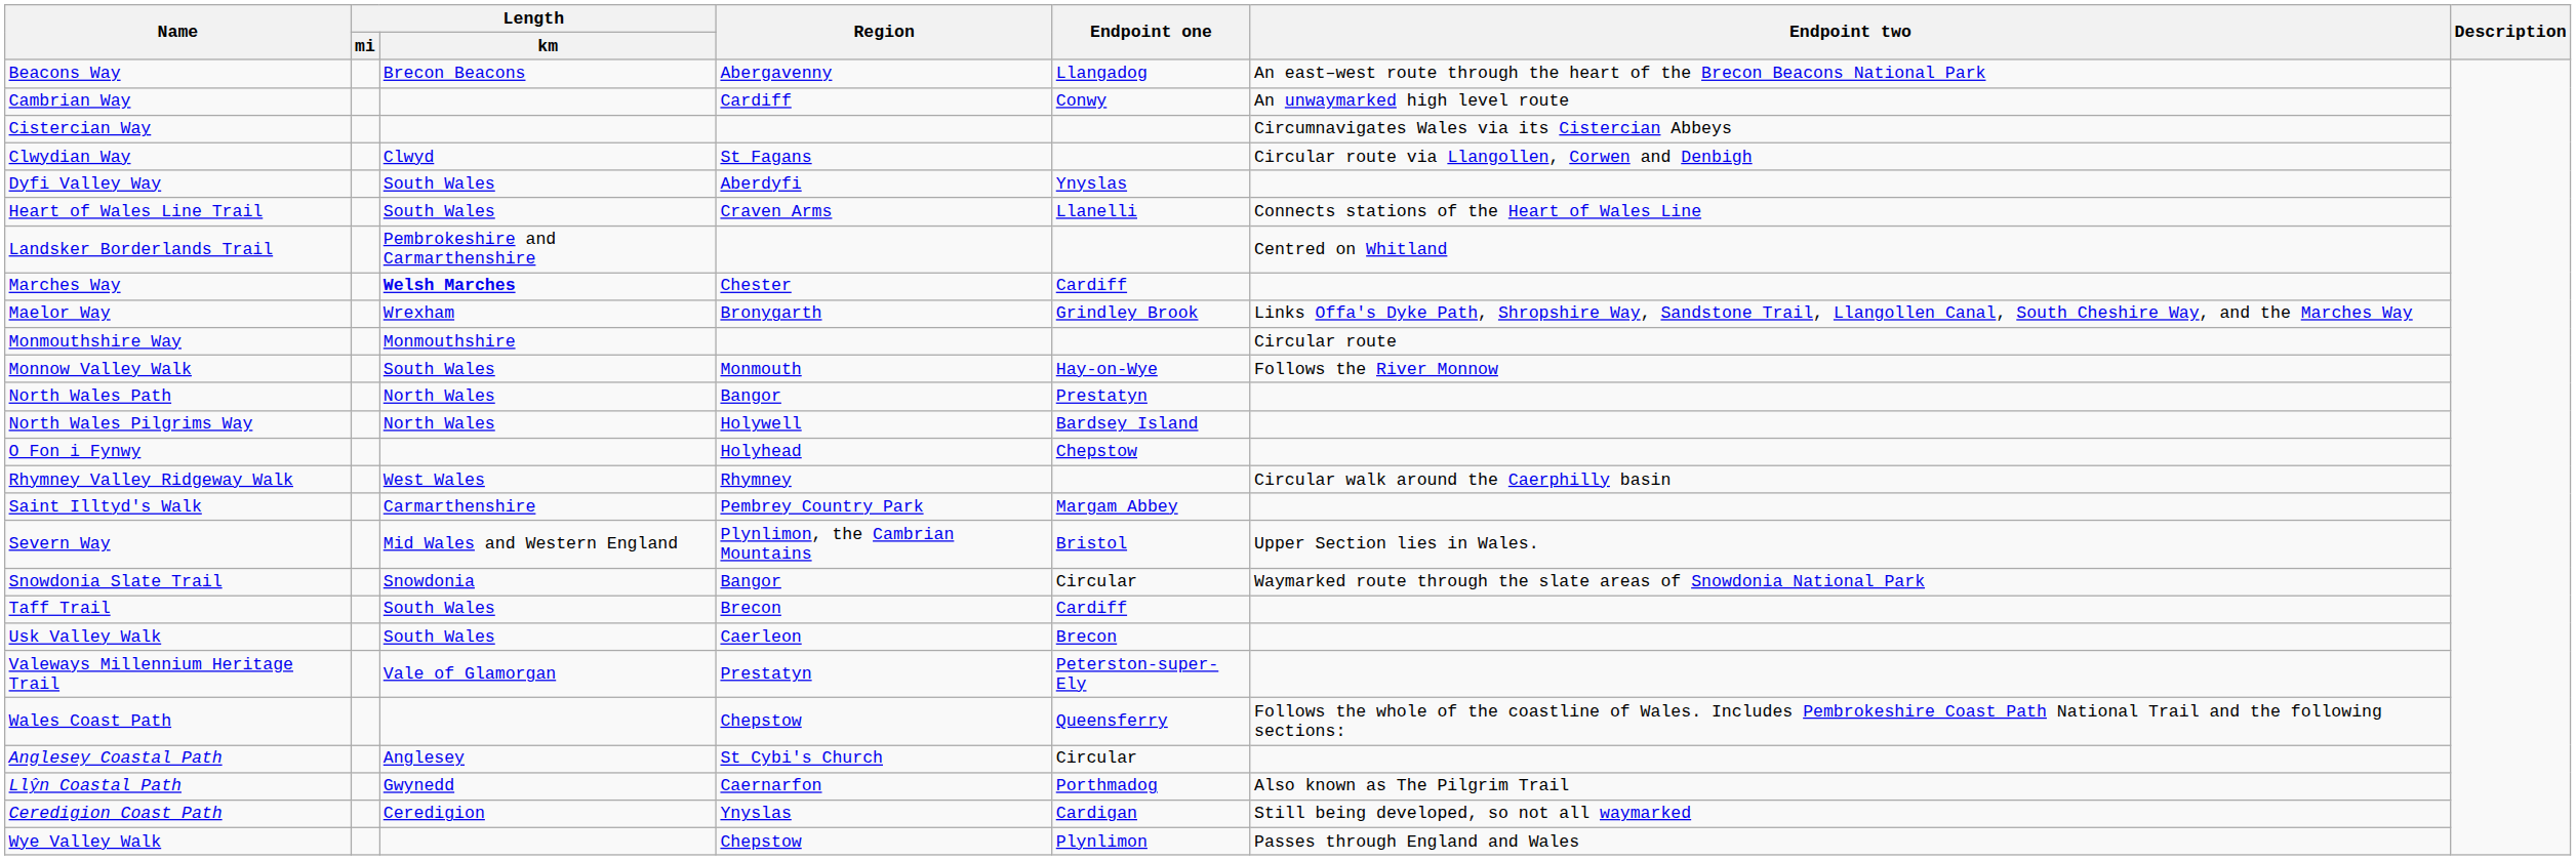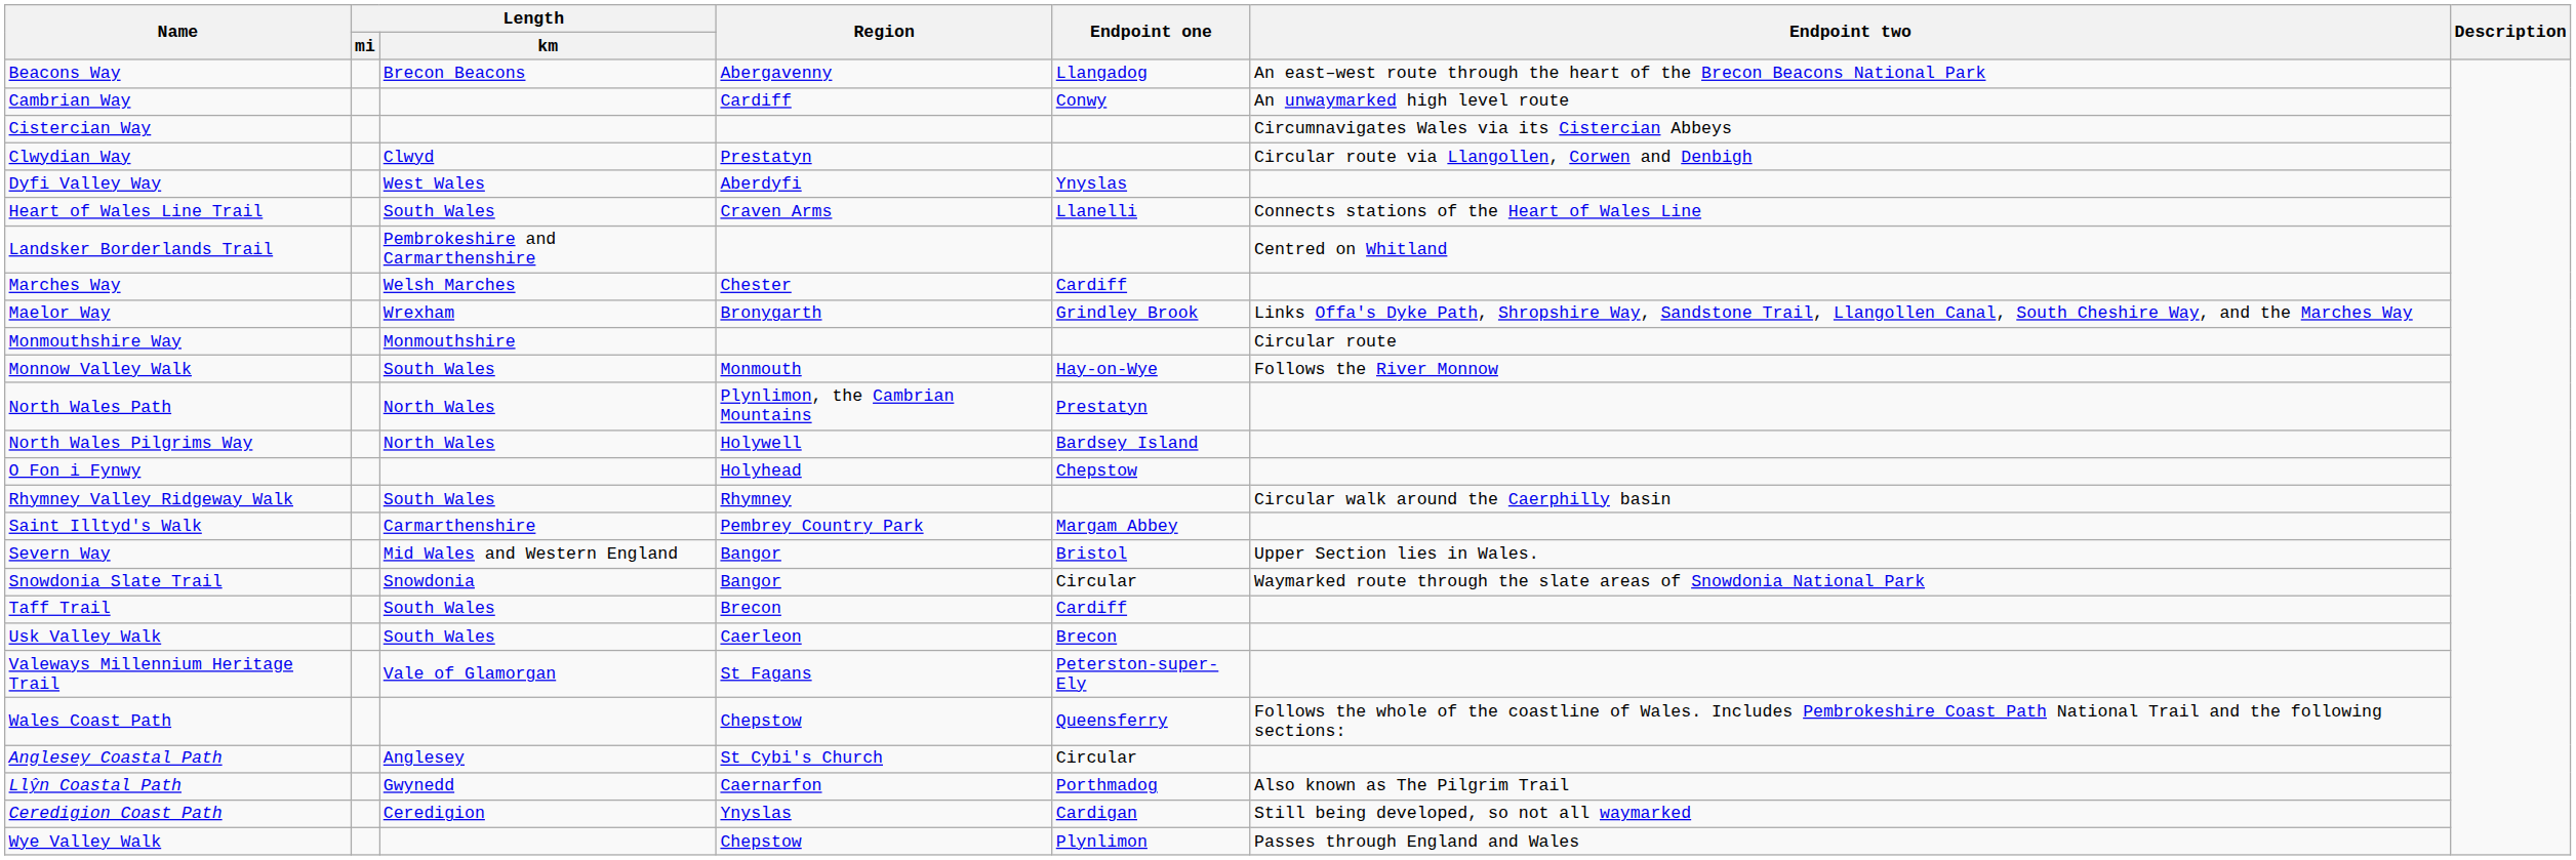 <table class="wikitable sortable">
 <tr>
 <th rowspan=2>Name</th>
 <th colspan=2>Length</th>
 <th rowspan=2>Region</th>
 <th rowspan=2>Endpoint one</th>
 <th rowspan=2>Endpoint two</th>
 <th rowspan=2>Description</th>
 </tr>
 <tr>
 <th>mi</th>
 <th>km</th>
 </tr>
 <tr>
 <td><a href='#'>Beacons Way</a></td>
 <td></td>
 <td><a href='#'>Brecon Beacons</a></td>
 <td><a href='#'>Abergavenny</a></td>
 <td><a href='#'>Llangadog</a></td>
 <td>An east–west route through the heart of the <a href='#'>Brecon Beacons National Park</a></td>
 </tr>
 <tr>
 <td><a href='#'>Cambrian Way</a></td>
 <td></td>
 <td></td>
 <td><a href='#'>Cardiff</a></td>
 <td><a href='#'>Conwy</a></td>
 <td>An <a href='#'>unwaymarked</a> high level route</td>
 </tr>
 <tr>
 <td><a href='#'>Cistercian Way</a></td>
 <td></td>
 <td></td>
 <td></td>
 <td></td>
 <td>Circumnavigates Wales via its <a href='#'>Cistercian</a> Abbeys</td>
 </tr>
 <tr>
 <td><a href='#'>Clwydian Way</a></td>
 <td></td>
 <td><a href='#'>Clwyd</a></td>
-<td><a href='#'>St Fagans</a></td>
+<td><a href='#'>Prestatyn</a></td>
 <td></td>
 <td>Circular route via <a href='#'>Llangollen</a>, <a href='#'>Corwen</a> and <a href='#'>Denbigh</a></td>
 </tr>
 <tr>
 <td><a href='#'>Dyfi Valley Way</a></td>
 <td></td>
-<td><a href='#'>South Wales</a></td>
+<td><a href='#'>West Wales</a></td>
 <td><a href='#'>Aberdyfi</a></td>
 <td><a href='#'>Ynyslas</a></td>
 <td></td>
 </tr>
 <tr>
 <td><a href='#'>Heart of Wales Line Trail</a></td>
 <td></td>
 <td><a href='#'>South Wales</a></td>
 <td><a href='#'>Craven Arms</a></td>
 <td><a href='#'>Llanelli</a></td>
 <td>Connects stations of the <a href='#'>Heart of Wales Line</a></td>
 </tr>
 <tr>
 <td><a href='#'>Landsker Borderlands Trail</a></td>
 <td></td>
 <td><a href='#'>Pembrokeshire</a> and <a href='#'>Carmarthenshire</a></td>
 <td></td>
 <td></td>
 <td>Centred on <a href='#'>Whitland</a></td>
 </tr>
 <tr>
 <td><a href='#'>Marches Way</a></td>
 <td></td>
-<td><strong><a href='#'>Welsh Marches</a></strong></td>
+<td><a href='#'>Welsh Marches</a></td>
 <td><a href='#'>Chester</a></td>
 <td><a href='#'>Cardiff</a></td>
 <td></td>
 </tr>
 <tr>
 <td><a href='#'>Maelor Way</a></td>
 <td></td>
 <td><a href='#'>Wrexham</a></td>
 <td><a href='#'>Bronygarth</a></td>
 <td><a href='#'>Grindley Brook</a></td>
 <td>Links <a href='#'>Offa's Dyke Path</a>, <a href='#'>Shropshire Way</a>, <a href='#'>Sandstone Trail</a>, <a href='#'>Llangollen Canal</a>, <a href='#'>South Cheshire Way</a>, and the <a href='#'>Marches Way</a></td>
 </tr>
 <tr>
 <td><a href='#'>Monmouthshire Way</a></td>
 <td></td>
 <td><a href='#'>Monmouthshire</a></td>
 <td></td>
 <td></td>
 <td>Circular route</td>
 </tr>
 <tr>
 <td><a href='#'>Monnow Valley Walk</a></td>
 <td></td>
 <td><a href='#'>South Wales</a></td>
 <td><a href='#'>Monmouth</a></td>
 <td><a href='#'>Hay-on-Wye</a></td>
 <td>Follows the <a href='#'>River Monnow</a></td>
 </tr>
 <tr>
 <td><a href='#'>North Wales Path</a></td>
 <td></td>
 <td><a href='#'>North Wales</a></td>
-<td><a href='#'>Bangor</a></td>
+<td><a href='#'>Plynlimon</a>, the <a href='#'>Cambrian Mountains</a></td>
 <td><a href='#'>Prestatyn</a></td>
 <td></td>
 </tr>
 <tr>
 <td><a href='#'>North Wales Pilgrims Way</a></td>
 <td></td>
 <td><a href='#'>North Wales</a></td>
 <td><a href='#'>Holywell</a></td>
 <td><a href='#'>Bardsey Island</a></td>
 <td></td>
 </tr>
 <tr>
 <td><a href='#'>O Fon i Fynwy</a></td>
 <td></td>
 <td></td>
 <td><a href='#'>Holyhead</a></td>
 <td><a href='#'>Chepstow</a></td>
 <td></td>
 </tr>
 <tr>
 <td><a href='#'>Rhymney Valley Ridgeway Walk</a></td>
 <td></td>
-<td><a href='#'>West Wales</a></td>
+<td><a href='#'>South Wales</a></td>
 <td><a href='#'>Rhymney</a></td>
 <td></td>
 <td>Circular walk around the <a href='#'>Caerphilly</a> basin</td>
 </tr>
 <tr>
 <td><a href='#'>Saint Illtyd's Walk</a></td>
 <td></td>
 <td><a href='#'>Carmarthenshire</a></td>
 <td><a href='#'>Pembrey Country Park</a></td>
 <td><a href='#'>Margam Abbey</a></td>
 <td></td>
 </tr>
 <tr>
 <td><a href='#'>Severn Way</a></td>
 <td></td>
 <td><a href='#'>Mid Wales</a> and Western England</td>
-<td><a href='#'>Plynlimon</a>, the <a href='#'>Cambrian Mountains</a></td>
+<td><a href='#'>Bangor</a></td>
 <td><a href='#'>Bristol</a></td>
 <td>Upper Section lies in Wales.</td>
 </tr>
 <tr>
 <td><a href='#'>Snowdonia Slate Trail</a></td>
 <td></td>
 <td><a href='#'>Snowdonia</a></td>
 <td><a href='#'>Bangor</a></td>
 <td>Circular</td>
 <td>Waymarked route through the slate areas of <a href='#'>Snowdonia National Park</a></td>
 </tr>
 <tr>
 <td><a href='#'>Taff Trail</a></td>
 <td></td>
 <td><a href='#'>South Wales</a></td>
 <td><a href='#'>Brecon</a></td>
 <td><a href='#'>Cardiff</a></td>
 <td></td>
 </tr>
 <tr>
 <td><a href='#'>Usk Valley Walk</a></td>
 <td></td>
 <td><a href='#'>South Wales</a></td>
 <td><a href='#'>Caerleon</a></td>
 <td><a href='#'>Brecon</a></td>
 <td></td>
 </tr>
 <tr>
 <td><a href='#'>Valeways Millennium Heritage Trail</a></td>
 <td></td>
 <td><a href='#'>Vale of Glamorgan</a></td>
-<td><a href='#'>Prestatyn</a></td>
+<td><a href='#'>St Fagans</a></td>
 <td><a href='#'>Peterston-super-Ely</a></td>
 <td></td>
 </tr>
 <tr>
 <td><a href='#'>Wales Coast Path</a></td>
 <td></td>
 <td></td>
 <td><a href='#'>Chepstow</a></td>
 <td><a href='#'>Queensferry</a></td>
 <td>Follows the whole of the coastline of Wales.  Includes <a href='#'>Pembrokeshire Coast Path</a> National Trail and the following sections:</td>
 </tr>
 <tr>
 <td><em><a href='#'>Anglesey Coastal Path</a> </em></td>
 <td></td>
 <td><a href='#'>Anglesey</a></td>
 <td><a href='#'>St Cybi's Church</a></td>
 <td>Circular</td>
 <td></td>
 </tr>
 <tr>
 <td><em><a href='#'>Llŷn Coastal Path</a> </em></td>
 <td></td>
 <td><a href='#'>Gwynedd</a></td>
 <td><a href='#'>Caernarfon</a></td>
 <td><a href='#'>Porthmadog</a></td>
 <td>Also known as The Pilgrim Trail</td>
 </tr>
 <tr>
 <td><em><a href='#'>Ceredigion Coast Path</a></em></td>
 <td></td>
 <td><a href='#'>Ceredigion</a></td>
 <td><a href='#'>Ynyslas</a></td>
 <td><a href='#'>Cardigan</a></td>
 <td>Still being developed, so not all <a href='#'>waymarked</a></td>
 </tr>
 <tr>
 <td><a href='#'>Wye Valley Walk</a></td>
 <td></td>
 <td></td>
 <td><a href='#'>Chepstow</a></td>
 <td><a href='#'>Plynlimon</a></td>
 <td>Passes through England and Wales</td>
 </tr>
 </table>
